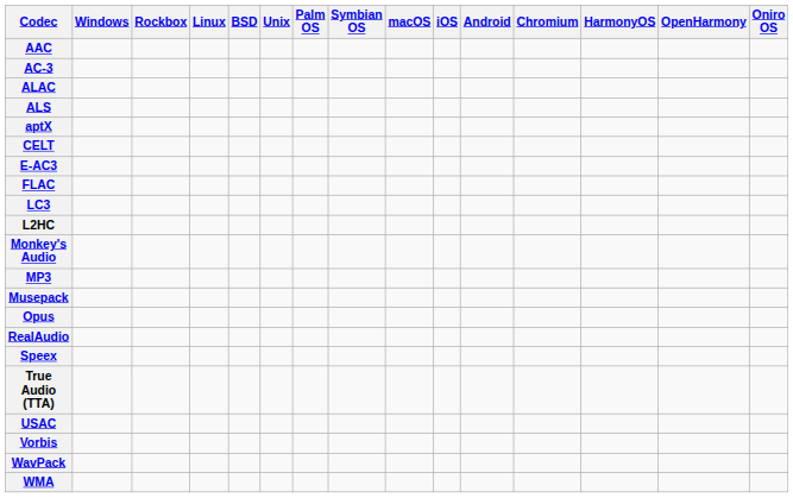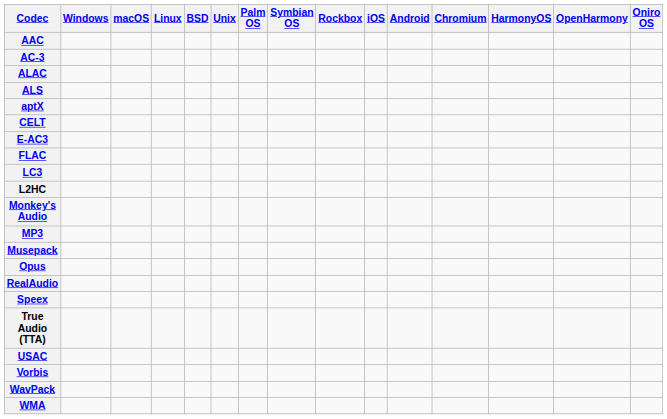 <table class="wikitable sortable" style="text-align: center">
 <tr>
 <th><a href='#'>Codec</a></th>
 <th><a href='#'>Windows</a></th>
-<th><a href='#'>Rockbox</a></th>
+<th><a href='#'>macOS</a></th>
 <th><a href='#'>Linux</a></th>
 <th><a href='#'>BSD</a></th>
 <th><a href='#'>Unix</a></th>
 <th><a href='#'>Palm OS</a></th>
 <th><a href='#'>Symbian OS</a></th>
-<th><a href='#'>macOS</a></th>
+<th><a href='#'>Rockbox</a></th>
 <th><a href='#'>iOS</a></th>
 <th><a href='#'>Android</a></th>
 <th><a href='#'>Chromium</a></th>
 <th><a href='#'>HarmonyOS</a></th>
 <th><a href='#'>OpenHarmony</a></th>
 <th><a href='#'>Oniro OS</a></th>
 </tr>
 <tr>
 <th><a href='#'>AAC</a></th>
 <td></td>
 <td></td>
 <td></td>
 <td></td>
 <td></td>
 <td></td>
 <td></td>
 <td></td>
 <td></td>
 <td></td>
 <td></td>
 <td></td>
 <td></td>
 <td></td>
 </tr>
 <tr>
 <th><a href='#'>AC-3</a></th>
 <td></td>
 <td></td>
 <td></td>
 <td></td>
 <td></td>
 <td></td>
 <td></td>
 <td></td>
 <td></td>
 <td></td>
 <td></td>
 <td></td>
 <td></td>
 <td></td>
 </tr>
 <tr>
 <th><a href='#'>ALAC</a></th>
 <td></td>
 <td></td>
 <td></td>
 <td></td>
 <td></td>
 <td></td>
 <td></td>
 <td></td>
 <td></td>
 <td></td>
 <td></td>
 <td></td>
 <td></td>
 <td></td>
 </tr>
 <tr>
 <th><a href='#'>ALS</a></th>
 <td></td>
 <td></td>
 <td></td>
 <td></td>
 <td></td>
 <td></td>
 <td></td>
 <td></td>
 <td></td>
 <td></td>
 <td></td>
 <td></td>
 <td></td>
 <td></td>
 </tr>
 <tr>
 <th><a href='#'>aptX</a></th>
 <td></td>
 <td></td>
 <td></td>
 <td></td>
 <td></td>
 <td></td>
 <td></td>
 <td></td>
 <td></td>
 <td></td>
 <td></td>
 <td></td>
 <td></td>
 <td></td>
 </tr>
 <tr>
 <th><a href='#'>CELT</a></th>
 <td></td>
 <td></td>
 <td></td>
 <td></td>
 <td></td>
 <td></td>
 <td></td>
 <td></td>
 <td></td>
 <td></td>
 <td></td>
 <td></td>
 <td></td>
 <td></td>
 </tr>
 <tr>
 <th><a href='#'>E-AC3</a></th>
 <td></td>
 <td></td>
 <td></td>
 <td></td>
 <td></td>
 <td></td>
 <td></td>
 <td></td>
 <td></td>
 <td></td>
 <td></td>
 <td></td>
 <td></td>
 <td></td>
 </tr>
 <tr>
 <th><a href='#'>FLAC</a></th>
 <td></td>
 <td></td>
 <td></td>
 <td></td>
 <td></td>
 <td></td>
 <td></td>
 <td></td>
 <td></td>
 <td></td>
 <td></td>
 <td></td>
 <td></td>
 <td></td>
 </tr>
 <tr>
 <th><a href='#'>LC3</a></th>
 <td></td>
 <td></td>
 <td></td>
 <td></td>
 <td></td>
 <td></td>
 <td></td>
 <td></td>
 <td></td>
 <td></td>
 <td></td>
 <td></td>
 <td></td>
 <td></td>
 </tr>
 <tr>
 <th>L2HC</th>
 <td></td>
 <td></td>
 <td></td>
 <td></td>
 <td></td>
 <td></td>
 <td></td>
 <td></td>
 <td></td>
 <td></td>
 <td></td>
 <td></td>
 <td></td>
 <td></td>
 </tr>
 <tr>
 <th><a href='#'>Monkey's Audio</a></th>
 <td></td>
 <td></td>
 <td></td>
 <td></td>
 <td></td>
 <td></td>
 <td></td>
 <td></td>
 <td></td>
 <td></td>
 <td></td>
 <td></td>
 <td></td>
 <td></td>
 </tr>
 <tr>
 <th><a href='#'>MP3</a></th>
 <td></td>
 <td></td>
 <td></td>
 <td></td>
 <td></td>
 <td></td>
 <td></td>
 <td></td>
 <td></td>
 <td></td>
 <td></td>
 <td></td>
 <td></td>
 <td></td>
 </tr>
 <tr>
 <th><a href='#'>Musepack</a></th>
 <td></td>
 <td></td>
 <td></td>
 <td></td>
 <td></td>
 <td></td>
 <td></td>
 <td></td>
 <td></td>
 <td></td>
 <td></td>
 <td></td>
 <td></td>
 <td></td>
 </tr>
 <tr>
 <th><a href='#'>Opus</a></th>
 <td></td>
 <td></td>
 <td></td>
 <td></td>
 <td></td>
 <td></td>
 <td></td>
 <td></td>
 <td></td>
 <td></td>
 <td></td>
 <td></td>
 <td></td>
 <td></td>
 </tr>
 <tr>
 <th><a href='#'>RealAudio</a></th>
 <td></td>
 <td></td>
 <td></td>
 <td></td>
 <td></td>
 <td></td>
 <td></td>
 <td></td>
 <td></td>
 <td></td>
 <td></td>
 <td></td>
 <td></td>
 <td></td>
 </tr>
 <tr>
 <th><a href='#'>Speex</a></th>
 <td></td>
 <td></td>
 <td></td>
 <td></td>
 <td></td>
 <td></td>
 <td></td>
 <td></td>
 <td></td>
 <td></td>
 <td></td>
 <td></td>
 <td></td>
 <td></td>
 </tr>
 <tr>
 <th>True Audio (TTA)</th>
 <td></td>
 <td></td>
 <td></td>
 <td></td>
 <td></td>
 <td></td>
 <td></td>
 <td></td>
 <td></td>
 <td></td>
 <td></td>
 <td></td>
 <td></td>
 <td></td>
 </tr>
 <tr>
 <th><a href='#'>USAC</a></th>
 <td></td>
 <td></td>
 <td></td>
 <td></td>
 <td></td>
 <td></td>
 <td></td>
 <td></td>
 <td></td>
 <td></td>
 <td></td>
 <td></td>
 <td></td>
 <td></td>
 </tr>
 <tr>
 <th><a href='#'>Vorbis</a></th>
 <td></td>
 <td></td>
 <td></td>
 <td></td>
 <td></td>
 <td></td>
 <td></td>
 <td></td>
 <td></td>
 <td></td>
 <td></td>
 <td></td>
 <td></td>
 <td></td>
 </tr>
 <tr>
 <th><a href='#'>WavPack</a></th>
 <td></td>
 <td></td>
 <td></td>
 <td></td>
 <td></td>
 <td></td>
 <td></td>
 <td></td>
 <td></td>
 <td></td>
 <td></td>
 <td></td>
 <td></td>
 <td></td>
 </tr>
 <tr>
 <th><a href='#'>WMA</a></th>
 <td></td>
 <td></td>
 <td></td>
 <td></td>
 <td></td>
 <td></td>
 <td></td>
 <td></td>
 <td></td>
 <td></td>
 <td></td>
 <td></td>
 <td></td>
 <td></td>
 </tr>
 </table>
